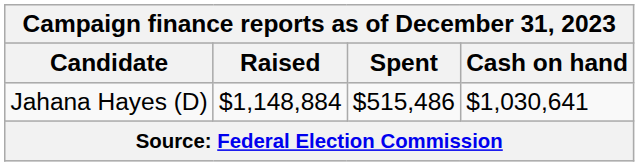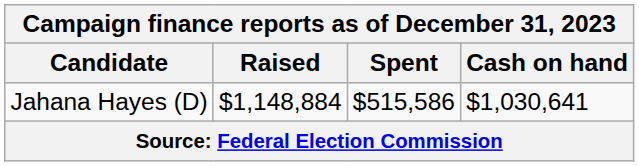 <table class="wikitable sortable">
 <tr>
 <th colspan=4>Campaign finance reports as of December 31, 2023</th>
 </tr>
 <tr style="text-align:center;">
 <th>Candidate</th>
 <th>Raised</th>
 <th>Spent</th>
 <th>Cash on hand</th>
 </tr>
 <tr>
 <td>Jahana Hayes (D)</td>
 <td>$1,148,884</td>
-<td>$515,486</td>
+<td>$515,586</td>
 <td>$1,030,641</td>
 </tr>
 <tr>
 <th colspan="4"><small>Source: <a href='#'>Federal Election Commission</a></small></th>
 </tr>
 </table>
